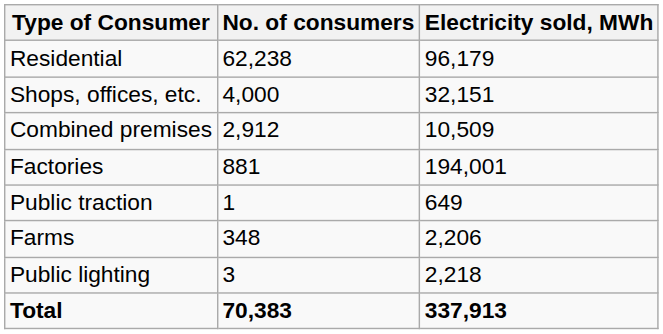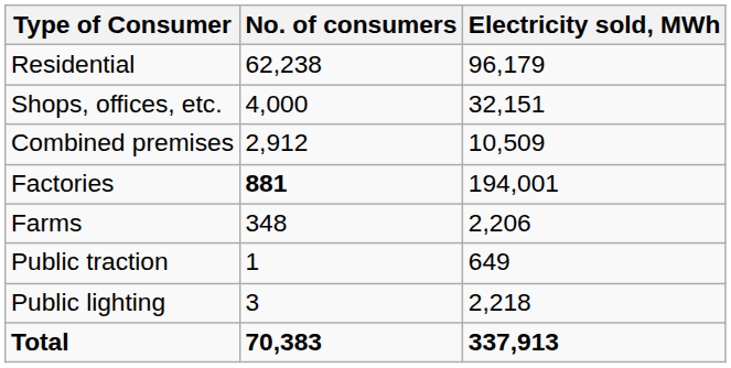 <table class="wikitable">
 <tr>
 <th>Type  of Consumer</th>
 <th>No.  of consumers</th>
 <th>Electricity  sold, MWh</th>
 </tr>
 <tr>
 <td>Residential</td>
 <td>62,238</td>
 <td>96,179</td>
 </tr>
 <tr>
 <td>Shops,  offices, etc.</td>
 <td>4,000</td>
 <td>32,151</td>
 </tr>
 <tr>
 <td>Combined  premises</td>
 <td>2,912</td>
 <td>10,509</td>
 </tr>
 <tr>
 <td>Factories</td>
-<td>881</td>
+<td><strong>881</strong></td>
 <td>194,001</td>
+</tr>
+<tr>
+<td>Farms</td>
+<td>348</td>
+<td>2,206</td>
 </tr>
 <tr>
 <td>Public  traction</td>
 <td>1</td>
 <td>649</td>
-</tr>
-<tr>
-<td>Farms</td>
-<td>348</td>
-<td>2,206</td>
 </tr>
 <tr>
 <td>Public  lighting</td>
 <td>3</td>
 <td>2,218</td>
 </tr>
 <tr>
 <td><strong>Total</strong></td>
 <td><strong>70,383</strong></td>
 <td><strong>337,913</strong></td>
 </tr>
 </table>
